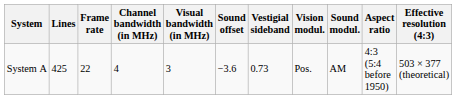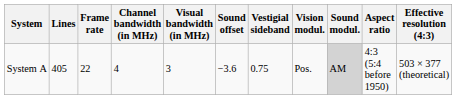 <table class="wikitable">
 <tr>
 <th>System</th>
 <th>Lines</th>
 <th>Frame rate</th>
 <th>Channel bandwidth (in MHz)</th>
 <th>Visual bandwidth (in MHz)</th>
 <th>Sound offset</th>
 <th>Vestigial sideband</th>
 <th>Vision modul.</th>
 <th>Sound modul.</th>
 <th>Aspect ratio</th>
 <th>Effective resolution (4:3)</th>
 </tr>
 <tr>
 <td>System A</td>
-<td>425</td>
+<td>405</td>
 <td>22</td>
 <td>4</td>
 <td>3</td>
 <td>−3.6</td>
-<td>0.73</td>
+<td>0.75</td>
 <td>Pos.</td>
-<td>AM</td>
+<td style="background: lightgrey;">AM</td>
 <td>4:3 (5:4 before 1950)</td>
 <td>503 × 377 (theoretical)</td>
 </tr>
 </table>
